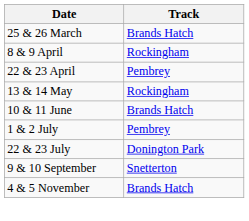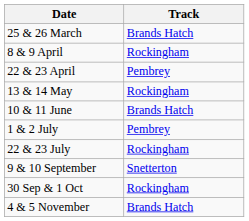 <table class="wikitable">
 <tr>
 <th width="150">Date</th>
 <th width="150">Track</th>
 </tr>
 <tr>
 <td>25 & 26 March</td>
 <td><a href='#'>Brands Hatch</a></td>
 </tr>
 <tr>
 <td>8 & 9 April</td>
 <td><a href='#'>Rockingham</a></td>
 </tr>
 <tr>
 <td>22 & 23 April</td>
 <td><a href='#'>Pembrey</a></td>
 </tr>
 <tr>
 <td>13 & 14 May</td>
 <td><a href='#'>Rockingham</a></td>
 </tr>
 <tr>
 <td>10 & 11 June</td>
 <td><a href='#'>Brands Hatch</a></td>
 </tr>
 <tr>
 <td>1 & 2 July</td>
 <td><a href='#'>Pembrey</a></td>
 </tr>
 <tr>
 <td>22 & 23 July</td>
-<td><a href='#'>Donington Park</a></td>
+<td><a href='#'>Rockingham</a></td>
 </tr>
 <tr>
 <td>9 & 10 September</td>
 <td><a href='#'>Snetterton</a></td>
 </tr>
 <tr>
+<td>30 Sep & 1 Oct</td>
+<td><a href='#'>Rockingham</a></td>
+</tr>
+<tr>
 <td>4 & 5 November</td>
 <td><a href='#'>Brands Hatch</a></td>
 </tr>
 </table>
